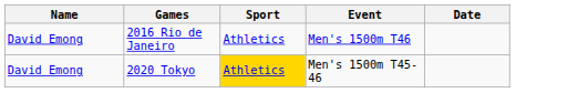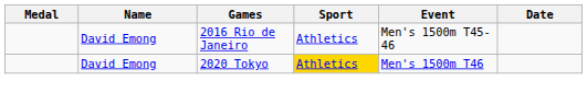 <table class="wikitable">
 <tr>
+<th style="width:6em">Medal</th>
 <th style="width:10em">Name</th>
 <th style="width:8em">Games</th>
 <th style="width:7em">Sport</th>
 <th style="width:10em">Event</th>
 <th style=width:7em>Date</th>
 </tr>
 <tr>
+<td></td>
 <td><a href='#'>David Emong</a></td>
 <td> <a href='#'>2016 Rio de Janeiro</a></td>
 <td><a href='#'>Athletics</a></td>
+<td>Men's 1500m T45-46</td>
+<td></td>
+</tr>
+<tr>
+<td></td>
+<td><a href='#'>David Emong</a></td>
+<td> <a href='#'>2020 Tokyo</a></td>
+<td style="background: gold;"><a href='#'>Athletics</a></td>
 <td><a href='#'>Men's 1500m T46</a></td>
 <td></td>
 </tr>
-<tr>
-<td><a href='#'>David Emong</a></td>
-<td> <a href='#'>2020 Tokyo</a></td>
-<td style="background: gold;"><a href='#'>Athletics</a></td>
-<td>Men's 1500m T45-46</td>
-<td></td>
-</tr>
 </table>
